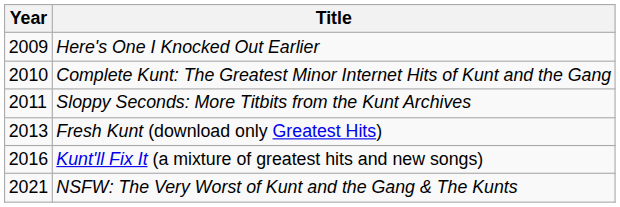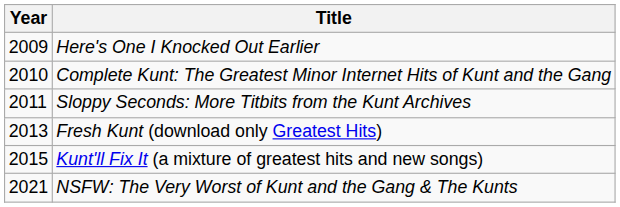 <table class="wikitable">
 <tr>
 <th>Year</th>
 <th>Title</th>
 </tr>
 <tr>
 <td>2009</td>
 <td><em>Here's One I Knocked Out Earlier</em></td>
 </tr>
 <tr>
 <td>2010</td>
 <td><em>Complete Kunt: The Greatest Minor Internet Hits of Kunt and the Gang</em></td>
 </tr>
 <tr>
 <td>2011</td>
 <td><em>Sloppy Seconds: More Titbits from the Kunt Archives</em></td>
 </tr>
 <tr>
 <td>2013</td>
 <td><em>Fresh Kunt</em> (download only <a href='#'>Greatest Hits</a>)</td>
 </tr>
 <tr>
-<td>2016</td>
+<td>2015</td>
 <td><em><a href='#'>Kunt'll Fix It</a></em> (a mixture of greatest hits and new songs)</td>
 </tr>
 <tr>
 <td>2021</td>
 <td><em>NSFW: The Very Worst of Kunt and the Gang & The Kunts</em></td>
 </tr>
 </table>
